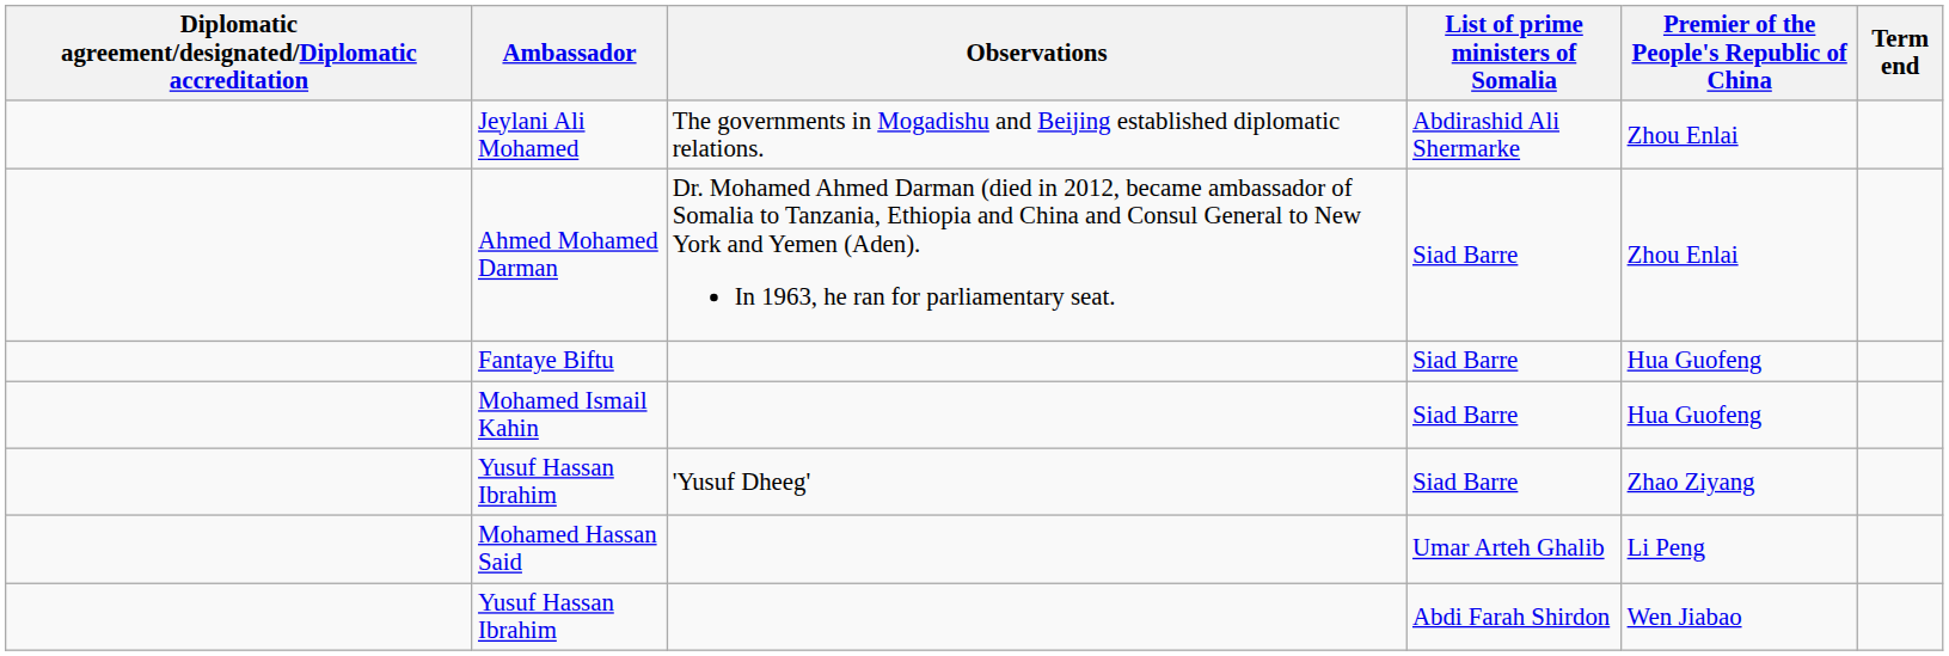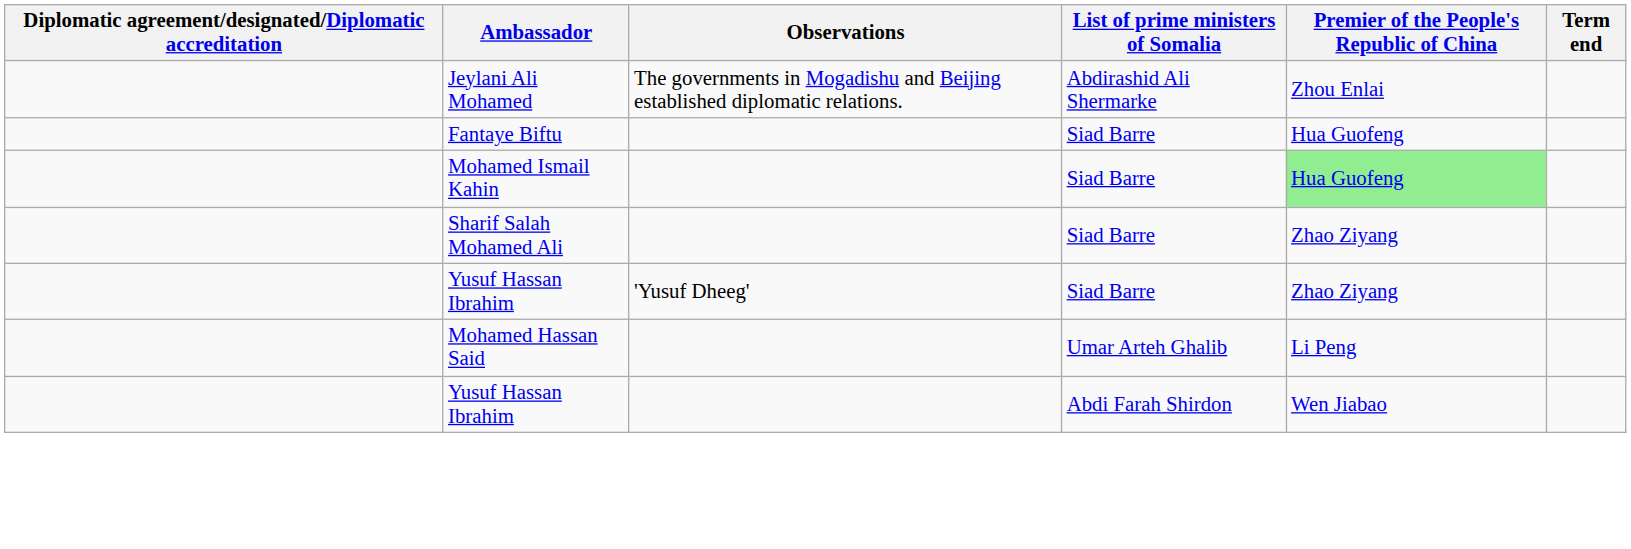 <table class="wikitable sortable">
 <tr>
 <th>Diplomatic agreement/designated/<a href='#'>Diplomatic accreditation</a></th>
 <th><a href='#'>Ambassador</a></th>
 <th>Observations</th>
 <th><a href='#'>List of prime ministers of Somalia</a></th>
 <th><a href='#'>Premier of the People's Republic of China</a></th>
 <th>Term end</th>
 </tr>
 <tr>
 <td></td>
 <td><a href='#'>Jeylani Ali Mohamed</a></td>
 <td>The governments in <a href='#'>Mogadishu</a> and <a href='#'>Beijing</a> established diplomatic relations.</td>
 <td><a href='#'>Abdirashid Ali Shermarke</a></td>
 <td><a href='#'>Zhou Enlai</a></td>
 <td></td>
 </tr>
 <tr>
 <td></td>
-<td><a href='#'>Ahmed Mohamed Darman</a></td>
-<td>Dr. Mohamed Ahmed Darman (died in 2012, became ambassador of Somalia to Tanzania, Ethiopia and China and Consul General to New York and Yemen (Aden).<br><ul><li>In 1963, he ran for parliamentary seat.</li></ul></td>
-<td><a href='#'>Siad Barre</a></td>
-<td><a href='#'>Zhou Enlai</a></td>
-<td></td>
-</tr>
-<tr>
-<td></td>
 <td><a href='#'>Fantaye Biftu</a></td>
 <td></td>
 <td><a href='#'>Siad Barre</a></td>
 <td><a href='#'>Hua Guofeng</a></td>
 <td></td>
 </tr>
 <tr>
 <td></td>
 <td><a href='#'>Mohamed Ismail Kahin</a></td>
 <td></td>
 <td><a href='#'>Siad Barre</a></td>
-<td><a href='#'>Hua Guofeng</a></td>
+<td style="background: lightgreen;"><a href='#'>Hua Guofeng</a></td>
+<td></td>
+</tr>
+<tr>
+<td></td>
+<td><a href='#'>Sharif Salah Mohamed Ali</a></td>
+<td></td>
+<td><a href='#'>Siad Barre</a></td>
+<td><a href='#'>Zhao Ziyang</a></td>
 <td></td>
 </tr>
 <tr>
 <td></td>
 <td><a href='#'>Yusuf Hassan Ibrahim</a></td>
 <td>'Yusuf Dheeg' </td>
 <td><a href='#'>Siad Barre</a></td>
 <td><a href='#'>Zhao Ziyang</a></td>
 <td></td>
 </tr>
 <tr>
 <td></td>
 <td><a href='#'>Mohamed Hassan Said</a></td>
 <td></td>
 <td><a href='#'>Umar Arteh Ghalib</a></td>
 <td><a href='#'>Li Peng</a></td>
 <td></td>
 </tr>
 <tr>
 <td></td>
 <td><a href='#'>Yusuf Hassan Ibrahim</a></td>
 <td></td>
 <td><a href='#'>Abdi Farah Shirdon</a></td>
 <td><a href='#'>Wen Jiabao</a></td>
 <td></td>
 </tr>
 </table>
